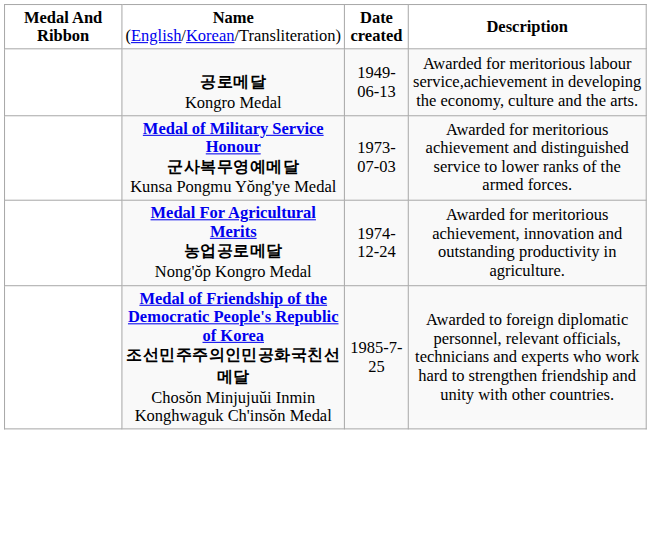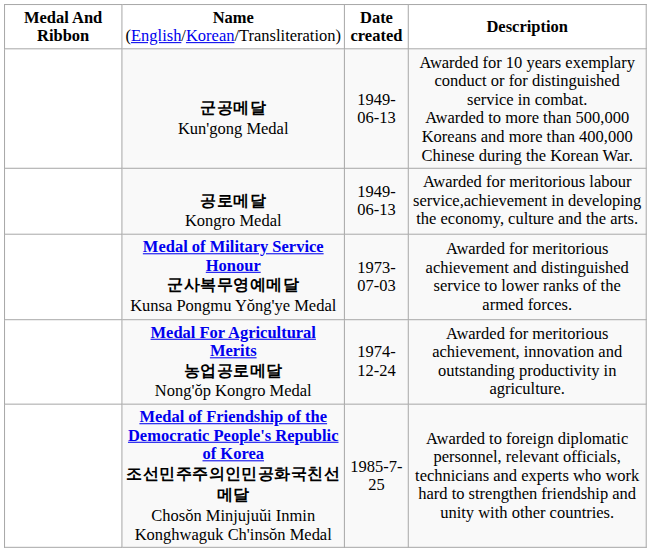 <table class="wikitable" width="100%" style="text-align:center;">
 <tr>
 <td width="20%" bgcolor="#FFFFFF"><strong>Medal And Ribbon</strong></td>
 <td width="30%" bgcolor="#FFFFFF"><strong>Name</strong><br>(<a href='#'>English</a>/<a href='#'>Korean</a>/Transliteration)</td>
 <td width="10%" bgcolor="#FFFFFF"><strong>Date created</strong></td>
 <td width="40%" bgcolor="#FFFFFF"><strong>Description</strong></td>
+</tr>
+<tr>
+<td bgcolor="#FFFFFF"><br></td>
+<td><strong></strong><br><strong>군공메달</strong><br>Kun'gong Medal</td>
+<td>1949-06-13</td>
+<td>Awarded for 10 years exemplary conduct or for distinguished service in combat.<br>Awarded to more than 500,000 Koreans and more than 400,000 Chinese during the Korean War.</td>
 </tr>
 <tr>
 <td bgcolor="#FFFFFF"><br></td>
 <td><strong></strong><br><strong>공로메달</strong><br>Kongro Medal</td>
 <td>1949-06-13</td>
 <td>Awarded for meritorious labour service,achievement in developing the economy, culture and the arts.</td>
 </tr>
 <tr>
 <td bgcolor="#FFFFFF"><br></td>
 <td><strong><a href='#'>Medal of Military Service Honour</a></strong><br><strong>군사복무영예메달</strong><br>Kunsa Pongmu Yŏng'ye Medal</td>
 <td>1973-07-03</td>
 <td>Awarded for meritorious achievement and distinguished service to lower ranks of the armed forces.</td>
 </tr>
 <tr>
 <td bgcolor="#FFFFFF"></td>
 <td><strong><a href='#'>Medal For Agricultural Merits</a></strong><br><strong>농업공로메달</strong><br>Nong'ŏp Kongro Medal</td>
 <td>1974-12-24</td>
 <td>Awarded for meritorious achievement, innovation and outstanding productivity in agriculture.</td>
 </tr>
 <tr>
 <td bgcolor="#FFFFFF"></td>
 <td><strong><a href='#'>Medal of Friendship of the Democratic People's Republic of Korea</a></strong><br><strong>조선민주주의인민공화국친선메달</strong><br>Chosŏn Minjujuŭi Inmin Konghwaguk Ch'insŏn Medal</td>
 <td>1985-7-25</td>
 <td>Awarded to foreign diplomatic personnel, relevant officials, technicians and experts who work hard to strengthen friendship and unity with other countries.</td>
 </tr>
 </table>
